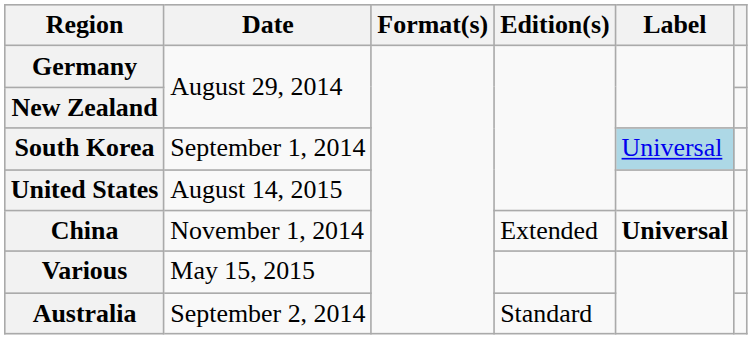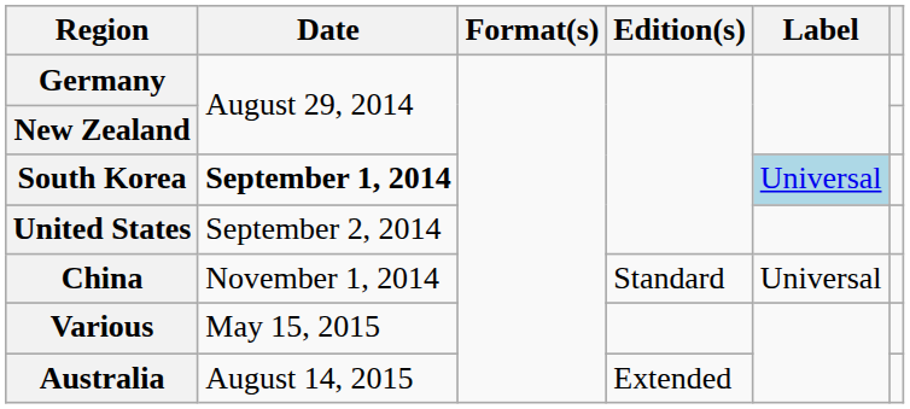 <table class="wikitable plainrowheaders">
 <tr>
 <th scope="col">Region</th>
 <th scope="col">Date</th>
 <th scope="col">Format(s)</th>
 <th scope="col">Edition(s)</th>
 <th scope="col">Label</th>
 <th scope="col"></th>
 </tr>
 <tr>
 <th scope="row">Germany</th>
 <td rowspan="2">August 29, 2014</td>
 <td rowspan="7"></td>
 <td rowspan="4"></td>
 <td rowspan="2"></td>
 <td></td>
 </tr>
 <tr>
 <th scope="row">New Zealand</th>
 <td></td>
 </tr>
 <tr>
 <th scope="row">South Korea</th>
-<td>September 1, 2014</td>
+<td><strong>September 1, 2014</strong></td>
 <td style="background: lightblue;"><a href='#'>Universal</a></td>
 <td></td>
 </tr>
 <tr>
 <th scope="row">United States</th>
-<td>August 14, 2015</td>
+<td>September 2, 2014</td>
 <td></td>
 <td></td>
 </tr>
 <tr>
 <th scope="row">China</th>
 <td>November 1, 2014</td>
-<td>Extended</td>
-<td><strong>Universal</strong></td>
+<td>Standard</td>
+<td>Universal</td>
 <td></td>
 </tr>
 <tr>
 <th scope="row">Various</th>
 <td>May 15, 2015</td>
 <td></td>
 <td rowspan="2"></td>
 <td></td>
 </tr>
 <tr>
 <th scope="row">Australia</th>
-<td>September 2, 2014</td>
-<td>Standard</td>
+<td>August 14, 2015</td>
+<td>Extended</td>
 <td></td>
 </tr>
 </table>
